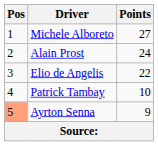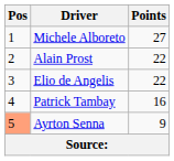 <table class="wikitable" style="font-size: 95%;">
 <tr>
 <th>Pos</th>
 <th>Driver</th>
 <th>Points</th>
 </tr>
 <tr>
 <td>1</td>
 <td> <a href='#'>Michele Alboreto</a></td>
 <td align="right">27</td>
 </tr>
 <tr>
 <td>2</td>
 <td> <a href='#'>Alain Prost</a></td>
-<td align="right">24</td>
+<td align="right">22</td>
 </tr>
 <tr>
 <td>3</td>
 <td> <a href='#'>Elio de Angelis</a></td>
 <td align="right">22</td>
 </tr>
 <tr>
 <td>4</td>
 <td> <a href='#'>Patrick Tambay</a></td>
-<td align="right">10</td>
+<td align="right">16</td>
 </tr>
 <tr>
 <td style="background: lightsalmon;">5</td>
 <td> <a href='#'>Ayrton Senna</a></td>
 <td align="right">9</td>
 </tr>
 <tr>
 <th colspan=4>Source: </th>
 </tr>
 </table>
